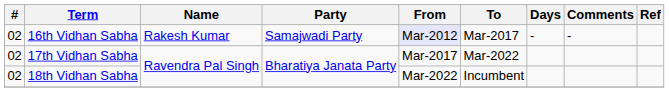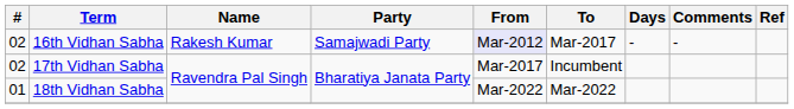 <table class="wikitable sortable">
 <tr>
 <th>#</th>
 <th><a href='#'>Term</a></th>
 <th>Name</th>
 <th>Party</th>
 <th>From</th>
 <th>To</th>
 <th>Days</th>
 <th>Comments</th>
 <th>Ref</th>
 </tr>
 <tr>
 <td>02</td>
 <td><a href='#'>16th Vidhan Sabha</a></td>
 <td><a href='#'>Rakesh Kumar</a></td>
 <td><a href='#'>Samajwadi Party</a></td>
 <td style="background: lavender;">Mar-2012</td>
 <td>Mar-2017</td>
 <td>-</td>
 <td>-</td>
 <td></td>
 </tr>
 <tr>
 <td>02</td>
 <td><a href='#'>17th Vidhan Sabha</a></td>
 <td rowspan="2"><a href='#'>Ravendra Pal Singh</a></td>
 <td rowspan="2"><a href='#'>Bharatiya Janata Party</a></td>
 <td>Mar-2017</td>
-<td>Mar-2022</td>
+<td>Incumbent</td>
 <td></td>
 <td></td>
 <td></td>
 </tr>
 <tr>
-<td>02</td>
+<td>01</td>
 <td><a href='#'>18th Vidhan Sabha</a></td>
 <td>Mar-2022</td>
-<td>Incumbent</td>
+<td>Mar-2022</td>
 <td></td>
 <td></td>
 <td></td>
 </tr>
 <tr>
 </tr>
 </table>
